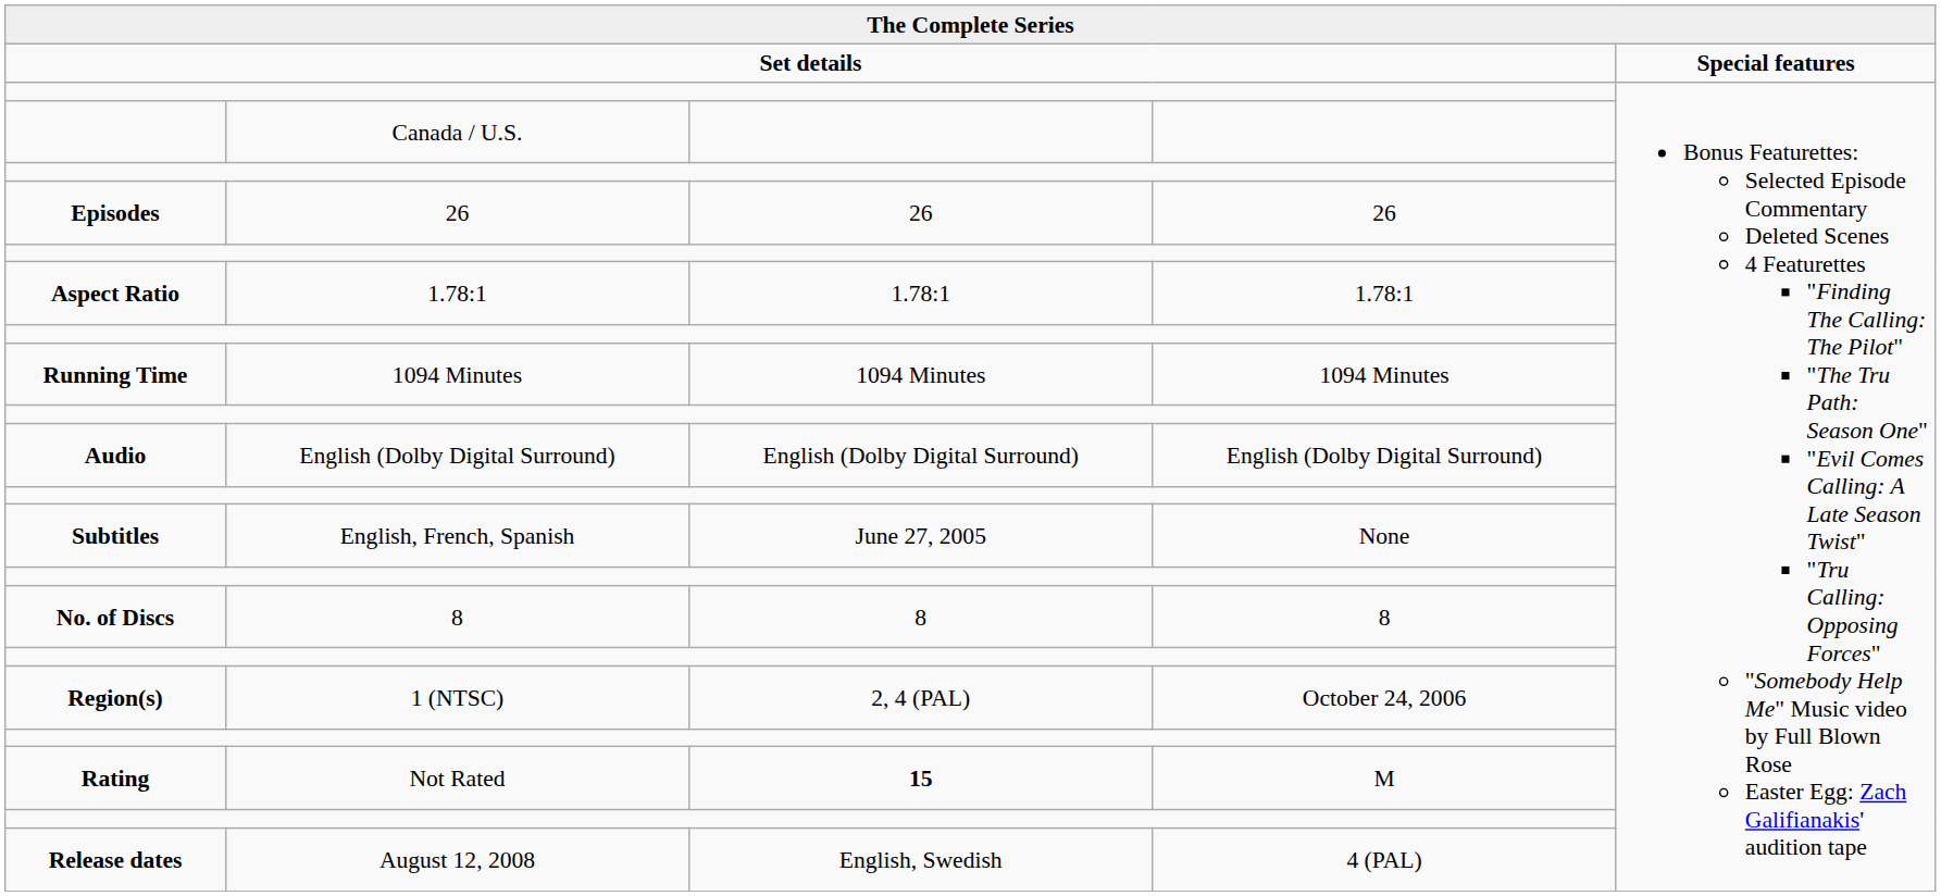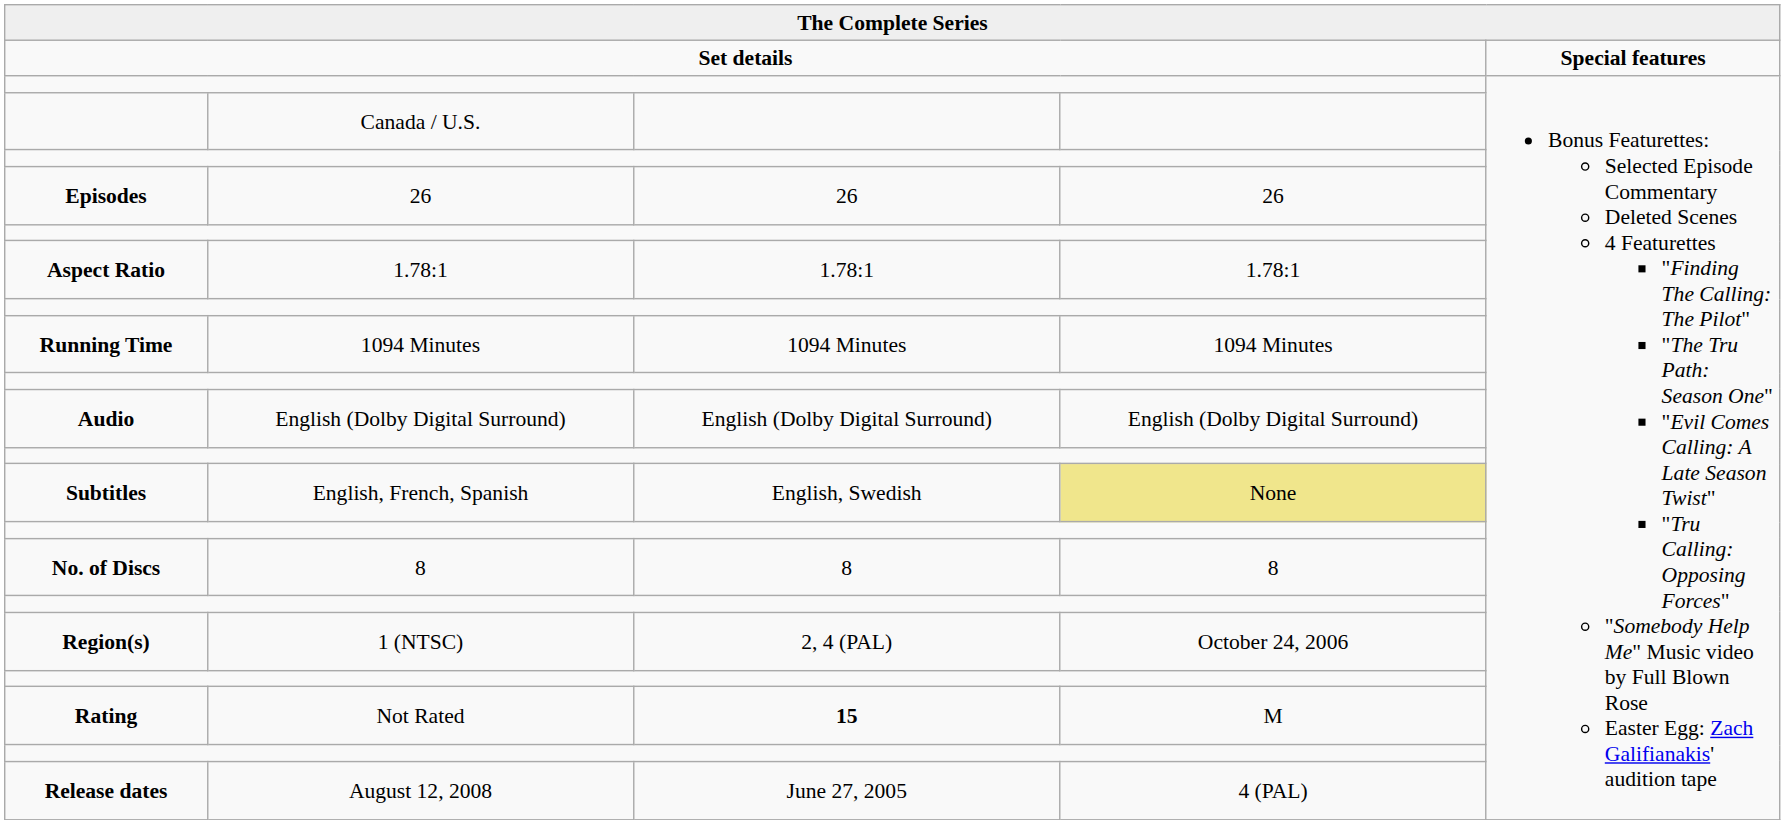 <table class="wikitable" width="99%" style="font-size: 95%;">
 <tr style="background:#EFEFEF">
 <td colspan="7" align="center"><strong>The Complete Series</strong></td>
 </tr>
 <tr>
 <td align="center" width="300" colspan="4"><strong>Set details</strong></td>
 <td width="200" align="center"><strong>Special features</strong></td>
 </tr>
 <tr valign="top">
 <td colspan="4" align="left" width="200"></td>
 <td rowspan="20" align="left" width="200"><br><ul><li>Bonus Featurettes:<ul><li>Selected Episode Commentary</li><li>Deleted Scenes</li><li>4 Featurettes<ul><li>"<em>Finding The Calling: The Pilot</em>"</li><li>"<em>The Tru Path: Season One</em>"</li><li>"<em>Evil Comes Calling: A Late Season Twist</em>"</li><li>"<em>Tru Calling: Opposing Forces</em>"</li></ul></li><li>"<em>Somebody Help Me</em>" Music video by Full Blown Rose</li><li>Easter Egg: <a href='#'>Zach Galifianakis</a>' audition tape</li></ul></li></ul></td>
 </tr>
 <tr>
 <td align="center"></td>
 <td align="center">  Canada / U.S.</td>
 <td align="center"></td>
 <td align="center"></td>
 </tr>
 <tr>
 <td colspan="4" align="center"></td>
 </tr>
 <tr>
 <td align="center"><strong>Episodes</strong></td>
 <td align="center">26</td>
 <td align="center">26</td>
 <td align="center">26</td>
 </tr>
 <tr>
 <td colspan="4" align="center"></td>
 </tr>
 <tr>
 <td align="center"><strong>Aspect Ratio</strong></td>
 <td align="center">1.78:1</td>
 <td align="center">1.78:1</td>
 <td align="center">1.78:1</td>
 </tr>
 <tr>
 <td colspan="4" align="center"></td>
 </tr>
 <tr>
 <td align="center"><strong>Running Time</strong></td>
 <td align="center">1094 Minutes</td>
 <td align="center">1094 Minutes</td>
 <td align="center">1094 Minutes</td>
 </tr>
 <tr>
 <td colspan="4" align="center"></td>
 </tr>
 <tr>
 <td align="center"><strong>Audio</strong></td>
 <td align="center">English (Dolby Digital Surround)</td>
 <td align="center">English (Dolby Digital Surround)</td>
 <td align="center">English (Dolby Digital Surround)</td>
 </tr>
 <tr>
 <td colspan="4" align="center"></td>
 </tr>
 <tr>
 <td align="center"><strong>Subtitles</strong></td>
 <td align="center">English, French, Spanish</td>
-<td align="center">June 27, 2005</td>
-<td align="center">None</td>
+<td align="center">English, Swedish</td>
+<td align="center" style="background: khaki;">None</td>
 </tr>
 <tr>
 <td colspan="4" align="center"></td>
 </tr>
 <tr>
 <td align="center"><strong>No. of Discs</strong></td>
 <td align="center">8</td>
 <td align="center">8</td>
 <td align="center">8</td>
 </tr>
 <tr>
 <td colspan="4" align="center"></td>
 </tr>
 <tr>
 <td align="center"><strong>Region(s)</strong></td>
 <td align="center">1 (NTSC)</td>
 <td align="center">2, 4 (PAL)</td>
 <td align="center">October 24, 2006</td>
 </tr>
 <tr>
 <td colspan="4" align="center"></td>
 </tr>
 <tr>
 <td align="center"><strong>Rating</strong></td>
 <td align="center">Not Rated</td>
 <td align="center"><strong>15</strong></td>
 <td align="center">M</td>
 </tr>
 <tr>
 <td colspan="4" align="center"></td>
 </tr>
 <tr>
 <td align="center"><strong>Release dates</strong></td>
 <td align="center">August 12, 2008</td>
-<td align="center">English, Swedish</td>
+<td align="center">June 27, 2005</td>
 <td align="center">4 (PAL)</td>
 </tr>
 </table>
